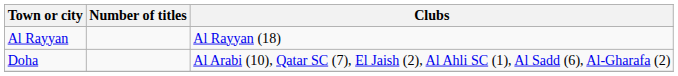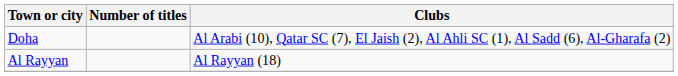 <table class="wikitable">
 <tr>
 <th>Town or city</th>
 <th>Number of titles</th>
 <th>Clubs</th>
 </tr>
 <tr>
+<td><a href='#'>Doha</a></td>
+<td></td>
+<td><a href='#'>Al Arabi</a> (10), <a href='#'>Qatar SC</a> (7), <a href='#'>El Jaish</a> (2), <a href='#'>Al Ahli SC</a> (1), <a href='#'>Al Sadd</a> (6), <a href='#'>Al-Gharafa</a> (2)</td>
+</tr>
+<tr>
 <td><a href='#'>Al Rayyan</a></td>
 <td></td>
 <td><a href='#'>Al Rayyan</a> (18)</td>
 </tr>
 <tr>
-<td><a href='#'>Doha</a></td>
-<td></td>
-<td><a href='#'>Al Arabi</a> (10), <a href='#'>Qatar SC</a> (7), <a href='#'>El Jaish</a> (2), <a href='#'>Al Ahli SC</a> (1), <a href='#'>Al Sadd</a> (6), <a href='#'>Al-Gharafa</a> (2)</td>
-</tr>
-<tr>
 </tr>
 </table>
